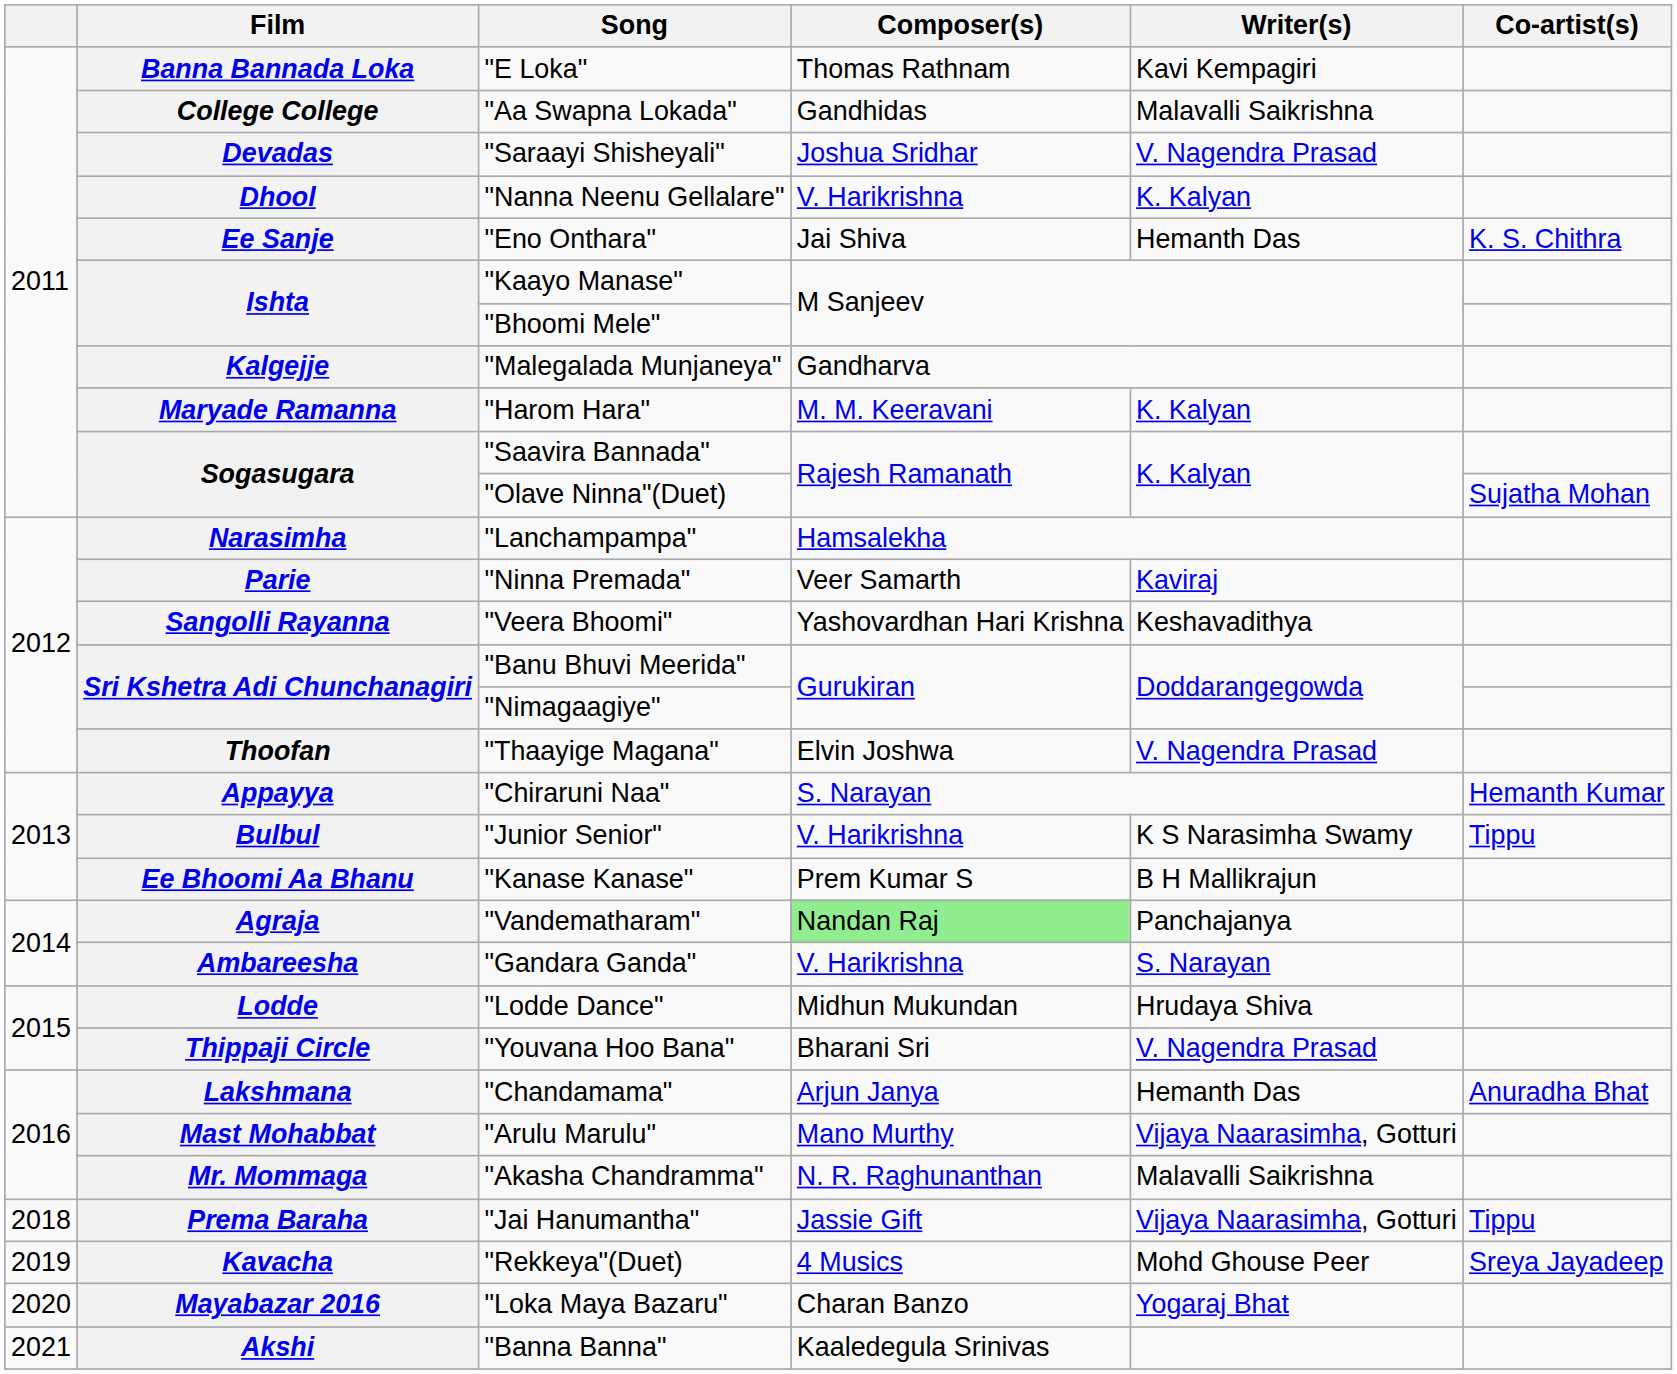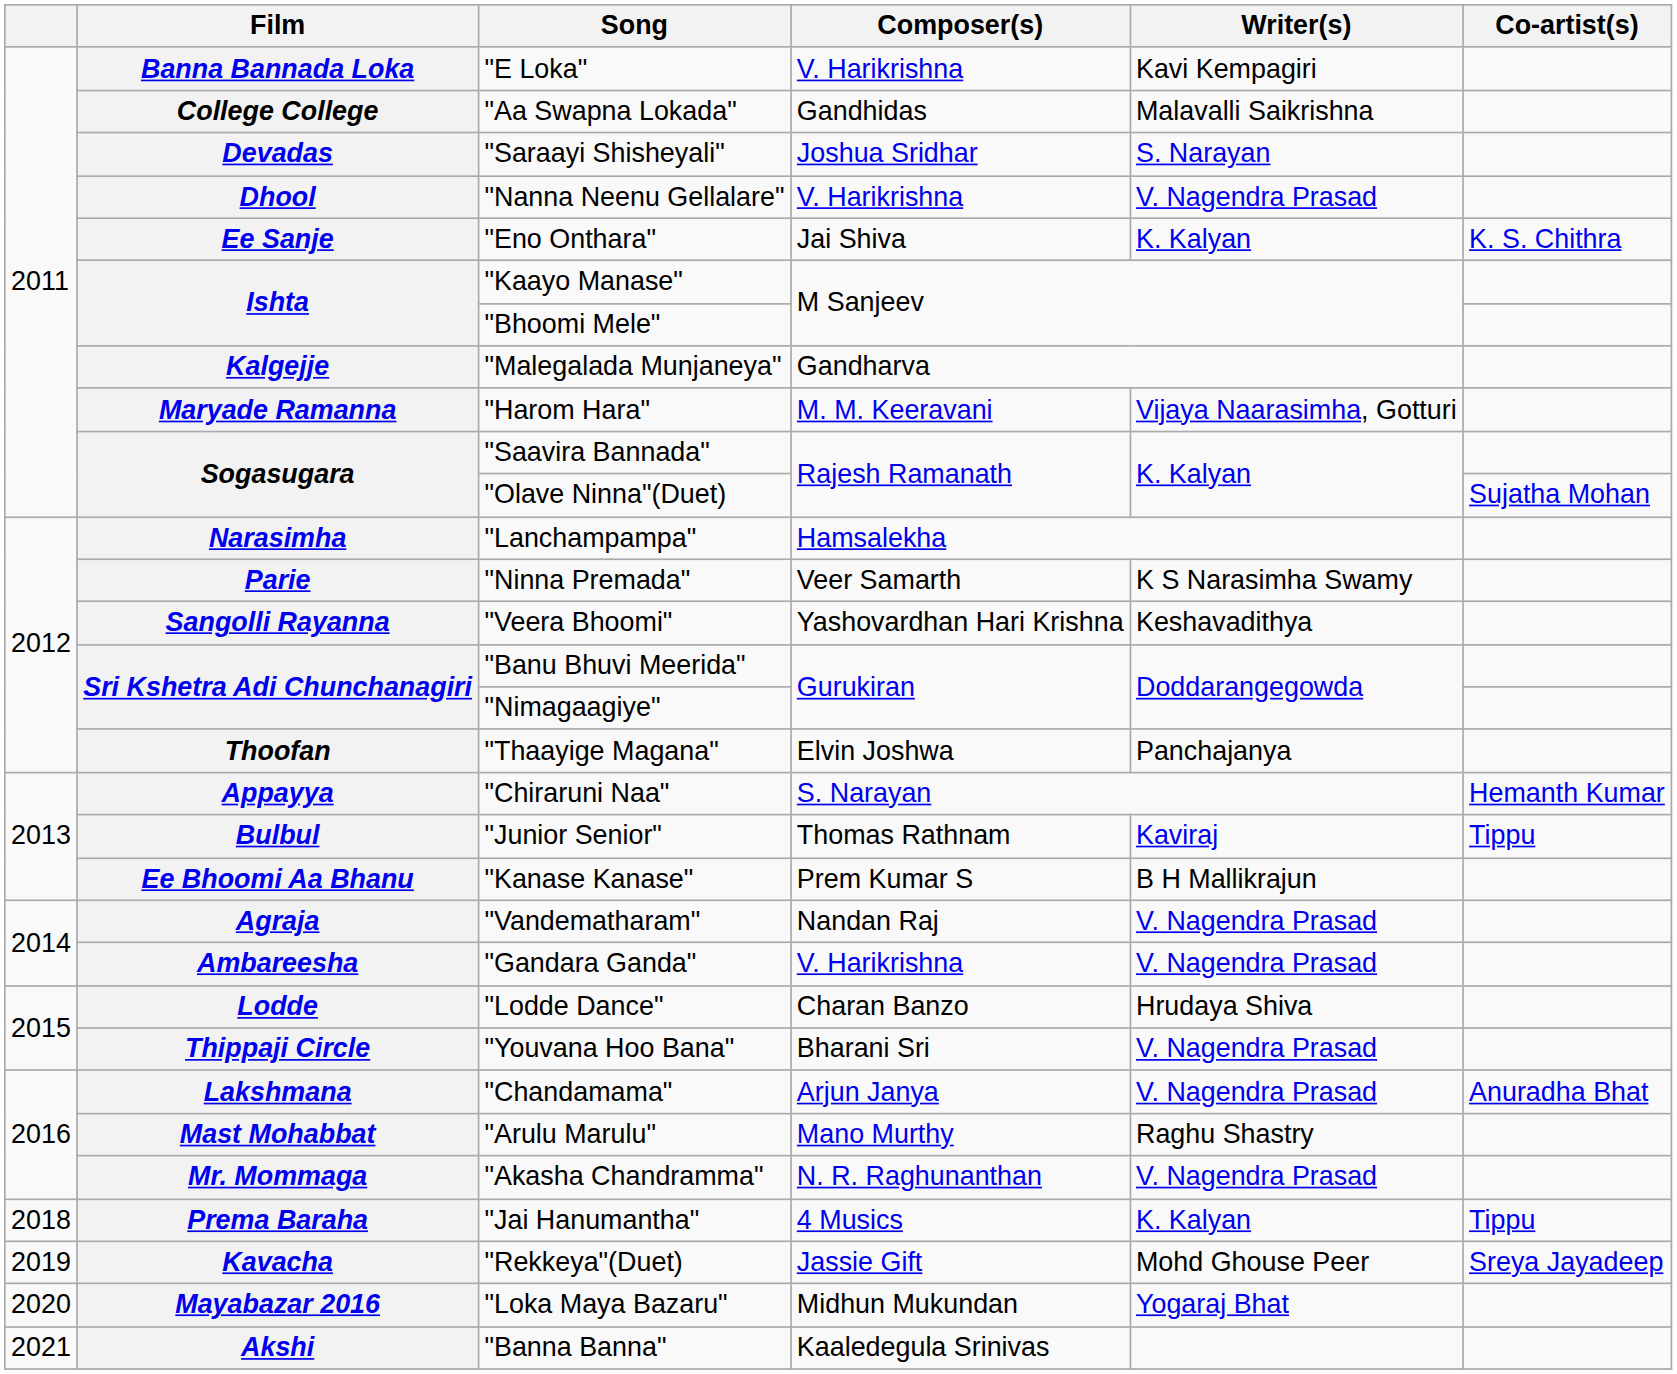 <table class="wikitable">
 <tr>
 <th></th>
 <th>Film</th>
 <th>Song</th>
 <th>Composer(s)</th>
 <th>Writer(s)</th>
 <th>Co-artist(s)</th>
 </tr>
 <tr>
 <td rowspan="11">2011</td>
 <th><em><a href='#'>Banna Bannada Loka</a></em></th>
 <td>"E Loka"</td>
-<td>Thomas Rathnam</td>
+<td><a href='#'>V. Harikrishna</a></td>
 <td>Kavi Kempagiri</td>
 <td></td>
 </tr>
 <tr>
 <th><em>College College</em></th>
 <td>"Aa Swapna Lokada"</td>
 <td>Gandhidas</td>
 <td>Malavalli Saikrishna</td>
 <td></td>
 </tr>
 <tr>
 <th><em><a href='#'>Devadas</a></em></th>
 <td>"Saraayi Shisheyali"</td>
 <td><a href='#'>Joshua Sridhar</a></td>
-<td><a href='#'>V. Nagendra Prasad</a></td>
+<td><a href='#'>S. Narayan</a></td>
 <td></td>
 </tr>
 <tr>
 <th><em><a href='#'>Dhool</a></em></th>
 <td>"Nanna Neenu Gellalare"</td>
 <td><a href='#'>V. Harikrishna</a></td>
-<td><a href='#'>K. Kalyan</a></td>
+<td><a href='#'>V. Nagendra Prasad</a></td>
 <td></td>
 </tr>
 <tr>
 <th><em><a href='#'>Ee Sanje</a></em></th>
 <td>"Eno Onthara"</td>
 <td>Jai Shiva</td>
-<td>Hemanth Das</td>
+<td><a href='#'>K. Kalyan</a></td>
 <td><a href='#'>K. S. Chithra</a></td>
 </tr>
 <tr>
 <th rowspan="2"><em><a href='#'>Ishta</a></em></th>
 <td>"Kaayo Manase"</td>
 <td colspan="2" rowspan="2">M Sanjeev</td>
 <td></td>
 </tr>
 <tr>
 <td>"Bhoomi Mele"</td>
 <td></td>
 </tr>
 <tr>
 <th><em><a href='#'>Kalgejje</a></em></th>
 <td>"Malegalada Munjaneya"</td>
 <td colspan="2">Gandharva</td>
 <td></td>
 </tr>
 <tr>
 <th><em><a href='#'>Maryade Ramanna</a></em></th>
 <td>"Harom Hara"</td>
 <td><a href='#'>M. M. Keeravani</a></td>
-<td><a href='#'>K. Kalyan</a></td>
+<td><a href='#'>Vijaya Naarasimha</a>, Gotturi</td>
 <td></td>
 </tr>
 <tr>
 <th rowspan="2"><em>Sogasugara</em></th>
 <td>"Saavira Bannada"</td>
 <td rowspan="2"><a href='#'>Rajesh Ramanath</a></td>
 <td rowspan="2"><a href='#'>K. Kalyan</a></td>
 <td></td>
 </tr>
 <tr>
 <td>"Olave Ninna"(Duet)</td>
 <td><a href='#'>Sujatha Mohan</a></td>
 </tr>
 <tr>
 <td rowspan="6">2012</td>
 <th><em><a href='#'>Narasimha</a></em></th>
 <td>"Lanchampampa"</td>
 <td colspan="2"><a href='#'>Hamsalekha</a></td>
 <td></td>
 </tr>
 <tr>
 <th><em><a href='#'>Parie</a></em></th>
 <td>"Ninna Premada"</td>
 <td>Veer Samarth</td>
-<td><a href='#'>Kaviraj</a></td>
+<td>K S Narasimha Swamy</td>
 <td></td>
 </tr>
 <tr>
 <th><a href='#'><em>Sangolli Rayanna</em></a></th>
 <td>"Veera Bhoomi"</td>
 <td>Yashovardhan Hari Krishna</td>
 <td>Keshavadithya</td>
 <td></td>
 </tr>
 <tr>
 <th rowspan="2"><em><a href='#'>Sri Kshetra Adi Chunchanagiri</a></em></th>
 <td>"Banu Bhuvi Meerida"</td>
 <td rowspan="2"><a href='#'>Gurukiran</a></td>
 <td rowspan="2"><a href='#'>Doddarangegowda</a></td>
 <td></td>
 </tr>
 <tr>
 <td>"Nimagaagiye"</td>
 <td></td>
 </tr>
 <tr>
 <th><em>Thoofan</em></th>
 <td>"Thaayige Magana"</td>
 <td>Elvin Joshwa</td>
-<td><a href='#'>V. Nagendra Prasad</a></td>
+<td>Panchajanya</td>
 <td></td>
 </tr>
 <tr>
 <td rowspan="3">2013</td>
 <th><a href='#'><em>Appayya</em></a></th>
 <td>"Chiraruni Naa"</td>
 <td colspan="2"><a href='#'>S. Narayan</a></td>
 <td><a href='#'>Hemanth Kumar</a></td>
 </tr>
 <tr>
 <th><em><a href='#'>Bulbul</a></em></th>
 <td>"Junior Senior"</td>
-<td><a href='#'>V. Harikrishna</a></td>
-<td>K S Narasimha Swamy</td>
+<td>Thomas Rathnam</td>
+<td><a href='#'>Kaviraj</a></td>
 <td><a href='#'>Tippu</a></td>
 </tr>
 <tr>
 <th><em><a href='#'>Ee Bhoomi Aa Bhanu</a></em></th>
 <td>"Kanase Kanase"</td>
 <td>Prem Kumar S</td>
 <td>B H Mallikrajun</td>
 <td></td>
 </tr>
 <tr>
 <td rowspan="2">2014</td>
 <th><em><a href='#'>Agraja</a></em></th>
 <td>"Vandematharam"</td>
-<td style="background: lightgreen;">Nandan Raj</td>
-<td>Panchajanya</td>
+<td>Nandan Raj</td>
+<td><a href='#'>V. Nagendra Prasad</a></td>
 <td></td>
 </tr>
 <tr>
 <th><em><a href='#'>Ambareesha</a></em></th>
 <td>"Gandara Ganda"</td>
 <td><a href='#'>V. Harikrishna</a></td>
-<td><a href='#'>S. Narayan</a></td>
+<td><a href='#'>V. Nagendra Prasad</a></td>
 <td></td>
 </tr>
 <tr>
 <td rowspan="2">2015</td>
 <th><em><a href='#'>Lodde</a></em></th>
 <td>"Lodde Dance"</td>
-<td>Midhun Mukundan</td>
+<td>Charan Banzo</td>
 <td>Hrudaya Shiva</td>
 <td></td>
 </tr>
 <tr>
 <th><em><a href='#'>Thippaji Circle</a></em></th>
 <td>"Youvana Hoo Bana"</td>
 <td>Bharani Sri</td>
 <td><a href='#'>V. Nagendra Prasad</a></td>
 <td></td>
 </tr>
 <tr>
 <td rowspan="3">2016</td>
 <th><a href='#'><em>Lakshmana</em></a></th>
 <td>"Chandamama"</td>
 <td><a href='#'>Arjun Janya</a></td>
-<td>Hemanth Das</td>
+<td><a href='#'>V. Nagendra Prasad</a></td>
 <td><a href='#'>Anuradha Bhat</a></td>
 </tr>
 <tr>
 <th><em><a href='#'>Mast Mohabbat</a></em></th>
 <td>"Arulu Marulu"</td>
 <td><a href='#'>Mano Murthy</a></td>
-<td><a href='#'>Vijaya Naarasimha</a>, Gotturi</td>
+<td>Raghu Shastry</td>
 <td></td>
 </tr>
 <tr>
 <th><em><a href='#'>Mr. Mommaga</a></em></th>
 <td>"Akasha Chandramma"</td>
 <td><a href='#'>N. R. Raghunanthan</a></td>
-<td>Malavalli Saikrishna</td>
+<td><a href='#'>V. Nagendra Prasad</a></td>
 <td></td>
 </tr>
 <tr>
 <td>2018</td>
 <th><em><a href='#'>Prema Baraha</a></em></th>
 <td>"Jai Hanumantha"</td>
-<td><a href='#'>Jassie Gift</a></td>
-<td><a href='#'>Vijaya Naarasimha</a>, Gotturi</td>
+<td><a href='#'>4 Musics</a></td>
+<td><a href='#'>K. Kalyan</a></td>
 <td><a href='#'>Tippu</a></td>
 </tr>
 <tr>
 <td>2019</td>
 <th><em><a href='#'>Kavacha</a></em></th>
 <td>"Rekkeya"(Duet)</td>
-<td><a href='#'>4 Musics</a></td>
+<td><a href='#'>Jassie Gift</a></td>
 <td>Mohd Ghouse Peer</td>
 <td><a href='#'>Sreya Jayadeep</a></td>
 </tr>
 <tr>
 <td>2020</td>
 <th><em><a href='#'>Mayabazar 2016</a></em></th>
 <td>"Loka Maya Bazaru"</td>
-<td>Charan Banzo</td>
+<td>Midhun Mukundan</td>
 <td><a href='#'>Yogaraj Bhat</a></td>
 <td></td>
 </tr>
 <tr>
 <td>2021</td>
 <th><em><a href='#'>Akshi</a></em></th>
 <td>"Banna Banna"</td>
 <td>Kaaledegula Srinivas</td>
 <td></td>
 <td></td>
 </tr>
 </table>
